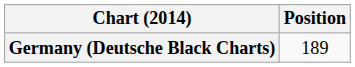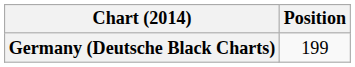 <table class="wikitable plainrowheaders" style="text-align:center">
 <tr>
 <th scope="col">Chart (2014)</th>
 <th scope="col">Position</th>
 </tr>
 <tr>
 <th scope="row">Germany (Deutsche Black Charts)</th>
-<td>189</td>
+<td>199</td>
 </tr>
 </table>
